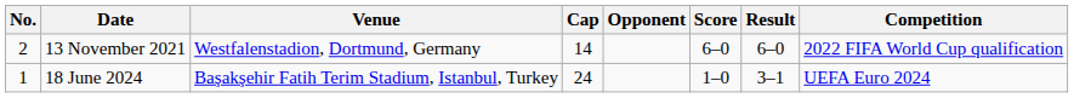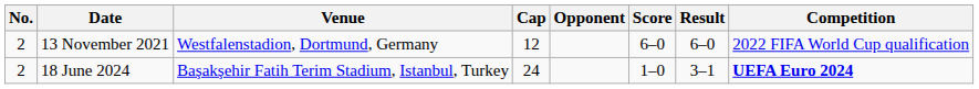 <table class="wikitable sortable">
 <tr>
 <th scope="col">No.</th>
 <th scope="col">Date</th>
 <th scope="col">Venue</th>
 <th scope="col">Cap</th>
 <th scope="col">Opponent</th>
 <th scope="col">Score</th>
 <th scope="col">Result</th>
 <th scope="col">Competition</th>
 </tr>
 <tr>
 <td style="text-align:center">2</td>
 <td>13 November 2021</td>
 <td><a href='#'>Westfalenstadion</a>, <a href='#'>Dortmund</a>, Germany</td>
-<td style="text-align:center">14</td>
+<td style="text-align:center">12</td>
 <td></td>
 <td style="text-align:center">6–0</td>
 <td style="text-align:center">6–0</td>
 <td><a href='#'>2022 FIFA World Cup qualification</a></td>
 </tr>
 <tr>
-<td style="text-align:center">1</td>
+<td style="text-align:center">2</td>
 <td>18 June 2024</td>
 <td><a href='#'>Başakşehir Fatih Terim Stadium</a>, <a href='#'>Istanbul</a>, Turkey</td>
 <td style="text-align:center">24</td>
 <td></td>
 <td style="text-align:center">1–0</td>
 <td style="text-align:center">3–1</td>
-<td><a href='#'>UEFA Euro 2024</a></td>
+<td><strong><a href='#'>UEFA Euro 2024</a></strong></td>
 </tr>
 </table>
